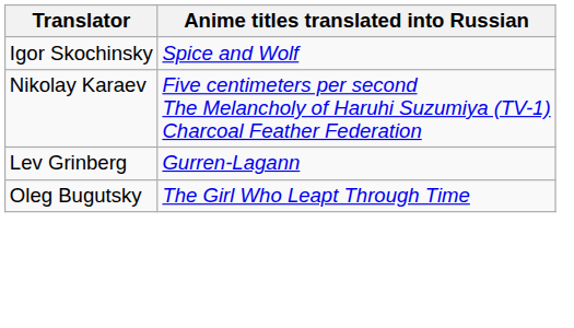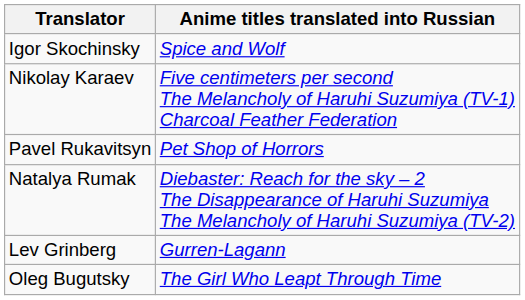 <table class="wikitable">
 <tr>
 <th>Translator</th>
 <th>Anime titles translated into Russian</th>
 </tr>
 <tr valign="top">
 <td>Igor Skochinsky</td>
 <td><em><a href='#'>Spice and Wolf</a></em></td>
 </tr>
 <tr valign="top">
 <td>Nikolay Karaev</td>
 <td><em><a href='#'>Five centimeters per second</a></em><br><em><a href='#'>The Melancholy of Haruhi Suzumiya (TV-1)</a></em><br><em><a href='#'>Charcoal Feather Federation</a></em></td>
 </tr>
 <tr valign="top">
+<td>Pavel Rukavitsyn</td>
+<td><em><a href='#'>Pet Shop of Horrors</a></em></td>
+</tr>
+<tr valign="top">
+<td>Natalya Rumak</td>
+<td><em><a href='#'>Diebaster: Reach for the sky – 2</a></em><br><em><a href='#'>The Disappearance of Haruhi Suzumiya</a></em><br><em><a href='#'>The Melancholy of Haruhi Suzumiya (TV-2)</a></em></td>
+</tr>
+<tr valign="top">
 <td>Lev Grinberg</td>
 <td><em><a href='#'>Gurren-Lagann</a></em></td>
 </tr>
 <tr valign="top">
 <td>Oleg Bugutsky</td>
 <td><em><a href='#'>The Girl Who Leapt Through Time</a></em></td>
 </tr>
 </table>
